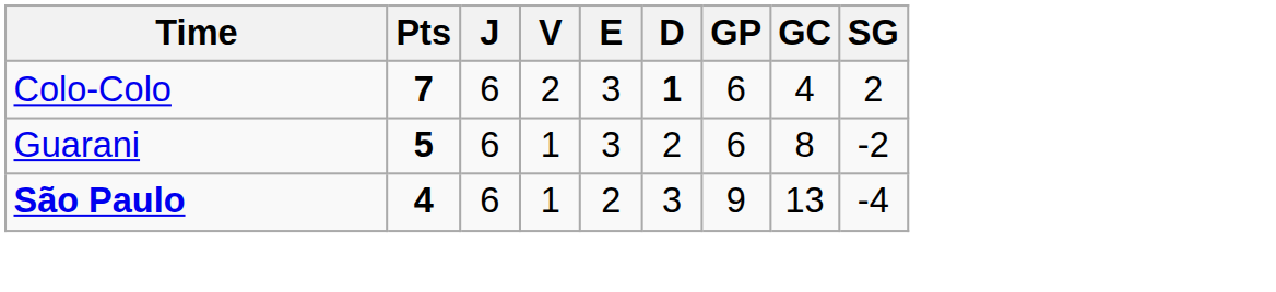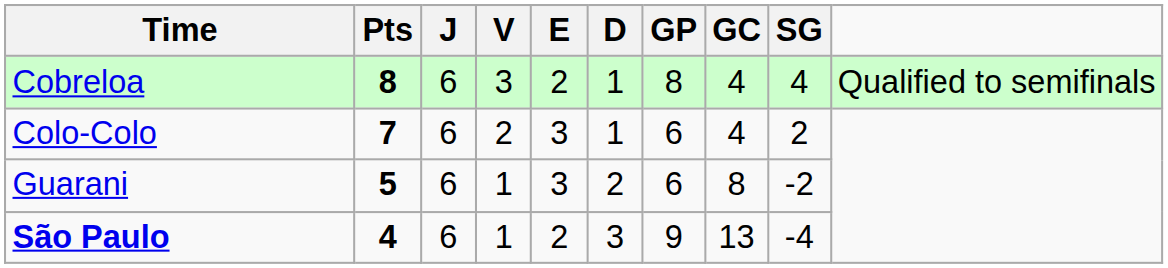 <table class="wikitable" style="text-align: center;">
 <tr>
 <th width="165">Time</th>
 <th width="20">Pts</th>
 <th width="20">J</th>
 <th width="20">V</th>
 <th width="20">E</th>
 <th width="20">D</th>
 <th width="20">GP</th>
 <th width="20">GC</th>
 <th width="20">SG</th>
 </tr>
+<tr bgcolor=#CCFFCC>
+<td style="text-align:left;"> <a href='#'>Cobreloa</a></td>
+<td><strong>8</strong></td>
+<td>6</td>
+<td>3</td>
+<td>2</td>
+<td>1</td>
+<td>8</td>
+<td>4</td>
+<td>4</td>
+<td>Qualified to semifinals</td>
+</tr>
 <tr>
 <td style="text-align:left;"> <a href='#'>Colo-Colo</a></td>
 <td><strong>7</strong></td>
 <td>6</td>
 <td>2</td>
 <td>3</td>
-<td><strong>1</strong></td>
+<td>1</td>
 <td>6</td>
 <td>4</td>
 <td>2</td>
 </tr>
 <tr>
 <td style="text-align:left;"> <a href='#'>Guarani</a></td>
 <td><strong>5</strong></td>
 <td>6</td>
 <td>1</td>
 <td>3</td>
 <td>2</td>
 <td>6</td>
 <td>8</td>
 <td>-2</td>
 </tr>
 <tr>
 <td style="text-align:left;"> <strong><a href='#'>São Paulo</a></strong></td>
 <td><strong>4</strong></td>
 <td>6</td>
 <td>1</td>
 <td>2</td>
 <td>3</td>
 <td>9</td>
 <td>13</td>
 <td>-4</td>
 </tr>
 </table>
